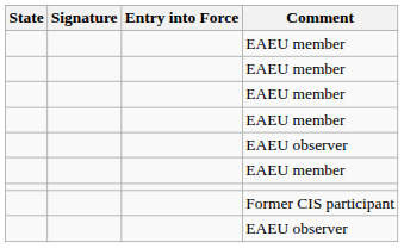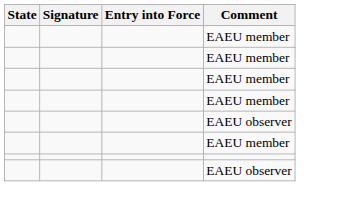 <table class="wikitable sortable">
 <tr>
 <th>State</th>
 <th>Signature</th>
 <th>Entry into Force</th>
 <th>Comment</th>
 </tr>
 <tr>
 <td></td>
 <td></td>
 <td></td>
 <td>EAEU member</td>
 </tr>
 <tr>
 <td></td>
 <td></td>
 <td></td>
 <td>EAEU member</td>
 </tr>
 <tr>
 <td></td>
 <td></td>
 <td></td>
 <td>EAEU member</td>
 </tr>
 <tr>
 <td></td>
 <td></td>
 <td></td>
 <td>EAEU member</td>
 </tr>
 <tr>
 <td></td>
 <td></td>
 <td></td>
 <td>EAEU observer</td>
 </tr>
 <tr>
 <td></td>
 <td></td>
 <td></td>
 <td>EAEU member</td>
 </tr>
 <tr>
 <td></td>
 <td></td>
 <td></td>
 <td></td>
 </tr>
 <tr>
 <td></td>
 <td></td>
 <td></td>
-<td>Former CIS participant</td>
-</tr>
-<tr>
-<td></td>
-<td></td>
-<td></td>
 <td>EAEU observer</td>
 </tr>
 </table>
